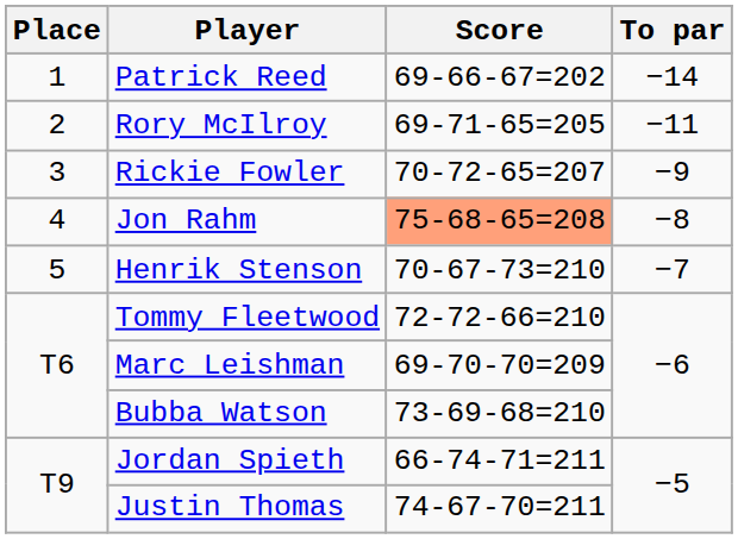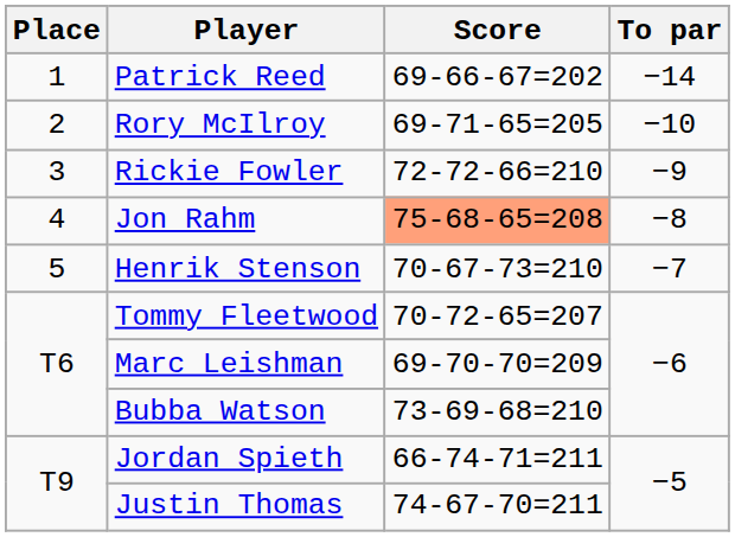 <table class="wikitable">
 <tr>
 <th>Place</th>
 <th>Player</th>
 <th>Score</th>
 <th>To par</th>
 </tr>
 <tr>
 <td align=center>1</td>
 <td> <a href='#'>Patrick Reed</a></td>
 <td>69-66-67=202</td>
 <td align=center>−14</td>
 </tr>
 <tr>
 <td align=center>2</td>
 <td> <a href='#'>Rory McIlroy</a></td>
 <td>69-71-65=205</td>
-<td align=center>−11</td>
+<td align=center>−10</td>
 </tr>
 <tr>
 <td align=center>3</td>
 <td> <a href='#'>Rickie Fowler</a></td>
-<td>70-72-65=207</td>
+<td>72-72-66=210</td>
 <td align=center>−9</td>
 </tr>
 <tr>
 <td align=center>4</td>
 <td> <a href='#'>Jon Rahm</a></td>
 <td style="background: lightsalmon;">75-68-65=208</td>
 <td align=center>−8</td>
 </tr>
 <tr>
 <td align=center>5</td>
 <td> <a href='#'>Henrik Stenson</a></td>
 <td>70-67-73=210</td>
 <td align=center>−7</td>
 </tr>
 <tr>
 <td rowspan=3 align=center>T6</td>
 <td> <a href='#'>Tommy Fleetwood</a></td>
-<td>72-72-66=210</td>
+<td>70-72-65=207</td>
 <td rowspan=3 align=center>−6</td>
 </tr>
 <tr>
 <td> <a href='#'>Marc Leishman</a></td>
 <td>69-70-70=209</td>
 </tr>
 <tr>
 <td> <a href='#'>Bubba Watson</a></td>
 <td>73-69-68=210</td>
 </tr>
 <tr>
 <td rowspan=2 align=center>T9</td>
 <td> <a href='#'>Jordan Spieth</a></td>
 <td>66-74-71=211</td>
 <td rowspan=2 align=center>−5</td>
 </tr>
 <tr>
 <td> <a href='#'>Justin Thomas</a></td>
 <td>74-67-70=211</td>
 </tr>
 </table>
